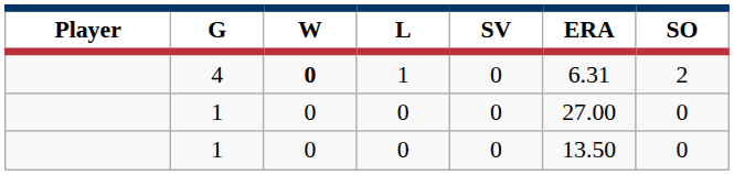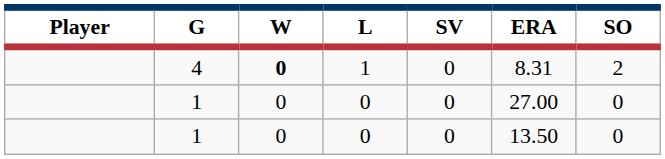 <table class="wikitable sortable">
 <tr>
 <th style="background:#FFFFFF; border-top:#023465 5px solid; border-bottom:#ba313c 5px solid;" width="16%">Player</th>
 <th style="background:#FFFFFF; border-top:#023465 5px solid; border-bottom:#ba313c 5px solid;" width="9%">G</th>
 <th style="background:#FFFFFF; border-top:#023465 5px solid; border-bottom:#ba313c 5px solid;" width="9%">W</th>
 <th style="background:#FFFFFF; border-top:#023465 5px solid; border-bottom:#ba313c 5px solid;" width="9%">L</th>
 <th style="background:#FFFFFF; border-top:#023465 5px solid; border-bottom:#ba313c 5px solid;" width="9%">SV</th>
 <th style="background:#FFFFFF; border-top:#023465 5px solid; border-bottom:#ba313c 5px solid;" width="9%">ERA</th>
 <th style="background:#FFFFFF; border-top:#023465 5px solid; border-bottom:#ba313c 5px solid;" width="9%">SO</th>
 </tr>
 <tr align="center">
 <td></td>
 <td>4</td>
 <td><strong>0</strong></td>
 <td>1</td>
 <td>0</td>
-<td>6.31</td>
+<td>8.31</td>
 <td>2</td>
 </tr>
 <tr align="center">
 <td></td>
 <td>1</td>
 <td>0</td>
 <td>0</td>
 <td>0</td>
 <td>27.00</td>
 <td>0</td>
 </tr>
 <tr align="center">
 <td></td>
 <td>1</td>
 <td>0</td>
 <td>0</td>
 <td>0</td>
 <td>13.50</td>
 <td>0</td>
 </tr>
 </table>
